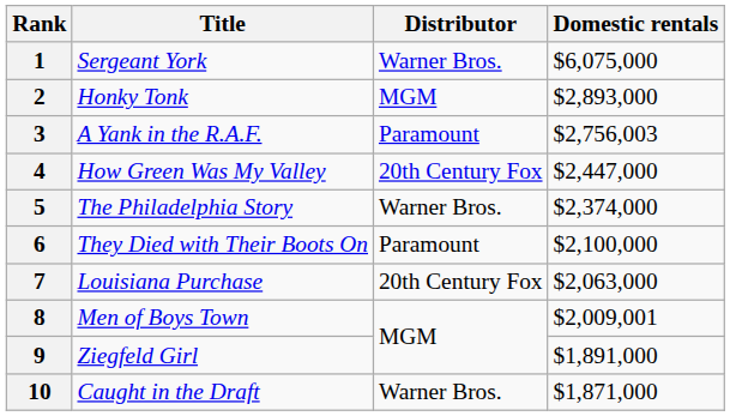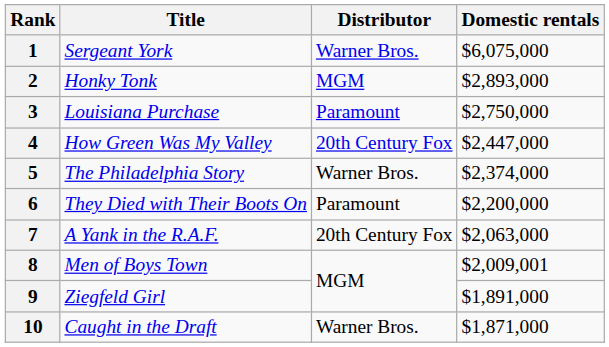 <table class="wikitable sortable" style="margin:auto; margin:auto;">
 <tr>
 <th>Rank</th>
 <th>Title</th>
 <th>Distributor</th>
 <th>Domestic rentals</th>
 </tr>
 <tr>
 <th style="text-align:center;"><strong>1</strong></th>
 <td><em><a href='#'>Sergeant York</a></em></td>
 <td><a href='#'>Warner Bros.</a></td>
 <td>$6,075,000</td>
 </tr>
 <tr>
 <th style="text-align:center;"><strong>2</strong></th>
 <td><em><a href='#'>Honky Tonk</a></em></td>
 <td><a href='#'>MGM</a></td>
 <td>$2,893,000</td>
 </tr>
 <tr>
 <th style="text-align:center;"><strong>3</strong></th>
-<td><em><a href='#'>A Yank in the R.A.F.</a></em></td>
+<td><em><a href='#'>Louisiana Purchase</a></em></td>
 <td><a href='#'>Paramount</a></td>
-<td>$2,756,003</td>
+<td>$2,750,000</td>
 </tr>
 <tr>
 <th style="text-align:center;"><strong>4</strong></th>
 <td><em><a href='#'>How Green Was My Valley</a></em></td>
 <td><a href='#'>20th Century Fox</a></td>
 <td>$2,447,000</td>
 </tr>
 <tr>
 <th style="text-align:center;"><strong>5</strong></th>
 <td><em><a href='#'>The Philadelphia Story</a></em></td>
 <td>Warner Bros.</td>
 <td>$2,374,000</td>
 </tr>
 <tr>
 <th style="text-align:center;"><strong>6</strong></th>
 <td><em><a href='#'>They Died with Their Boots On</a></em></td>
 <td>Paramount</td>
-<td>$2,100,000</td>
+<td>$2,200,000</td>
 </tr>
 <tr>
 <th style="text-align:center;"><strong>7</strong></th>
-<td><em><a href='#'>Louisiana Purchase</a></em></td>
+<td><em><a href='#'>A Yank in the R.A.F.</a></em></td>
 <td>20th Century Fox</td>
 <td>$2,063,000</td>
 </tr>
 <tr>
 <th style="text-align:center;"><strong>8</strong></th>
 <td><em><a href='#'>Men of Boys Town</a></em></td>
 <td rowspan="2">MGM</td>
 <td>$2,009,001</td>
 </tr>
 <tr>
 <th style="text-align:center;"><strong>9</strong></th>
 <td><em><a href='#'>Ziegfeld Girl</a></em></td>
 <td>$1,891,000</td>
 </tr>
 <tr>
 <th style="text-align:center;"><strong>10</strong></th>
 <td><em><a href='#'>Caught in the Draft</a></em></td>
 <td>Warner Bros.</td>
 <td>$1,871,000</td>
 </tr>
 </table>
